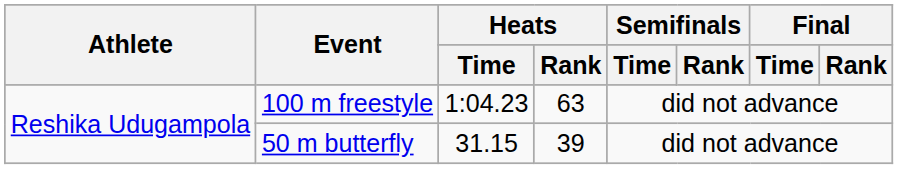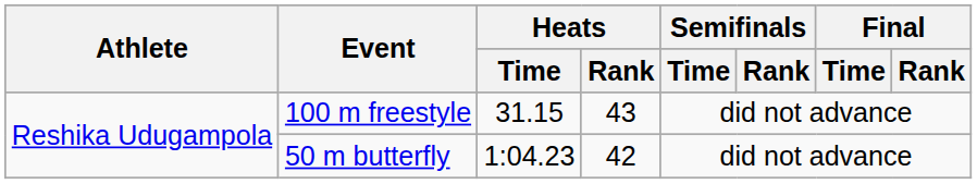 <table class=wikitable style="font-size:90%">
 <tr>
 <th rowspan="2">Athlete</th>
 <th rowspan="2">Event</th>
 <th colspan="2">Heats</th>
 <th colspan="2">Semifinals</th>
 <th colspan="2">Final</th>
 </tr>
 <tr>
 <th>Time</th>
 <th>Rank</th>
 <th>Time</th>
 <th>Rank</th>
 <th>Time</th>
 <th>Rank</th>
 </tr>
 <tr>
 <td rowspan="2"><a href='#'>Reshika Udugampola</a></td>
 <td><a href='#'>100 m freestyle</a></td>
-<td align=center>1:04.23</td>
-<td align=center>63</td>
+<td align=center>31.15</td>
+<td align=center>43</td>
 <td align=center colspan=4>did not advance</td>
 </tr>
 <tr>
 <td><a href='#'>50 m butterfly</a></td>
-<td align=center>31.15</td>
-<td align=center>39</td>
+<td align=center>1:04.23</td>
+<td align=center>42</td>
 <td align=center colspan=4>did not advance</td>
 </tr>
 </table>
